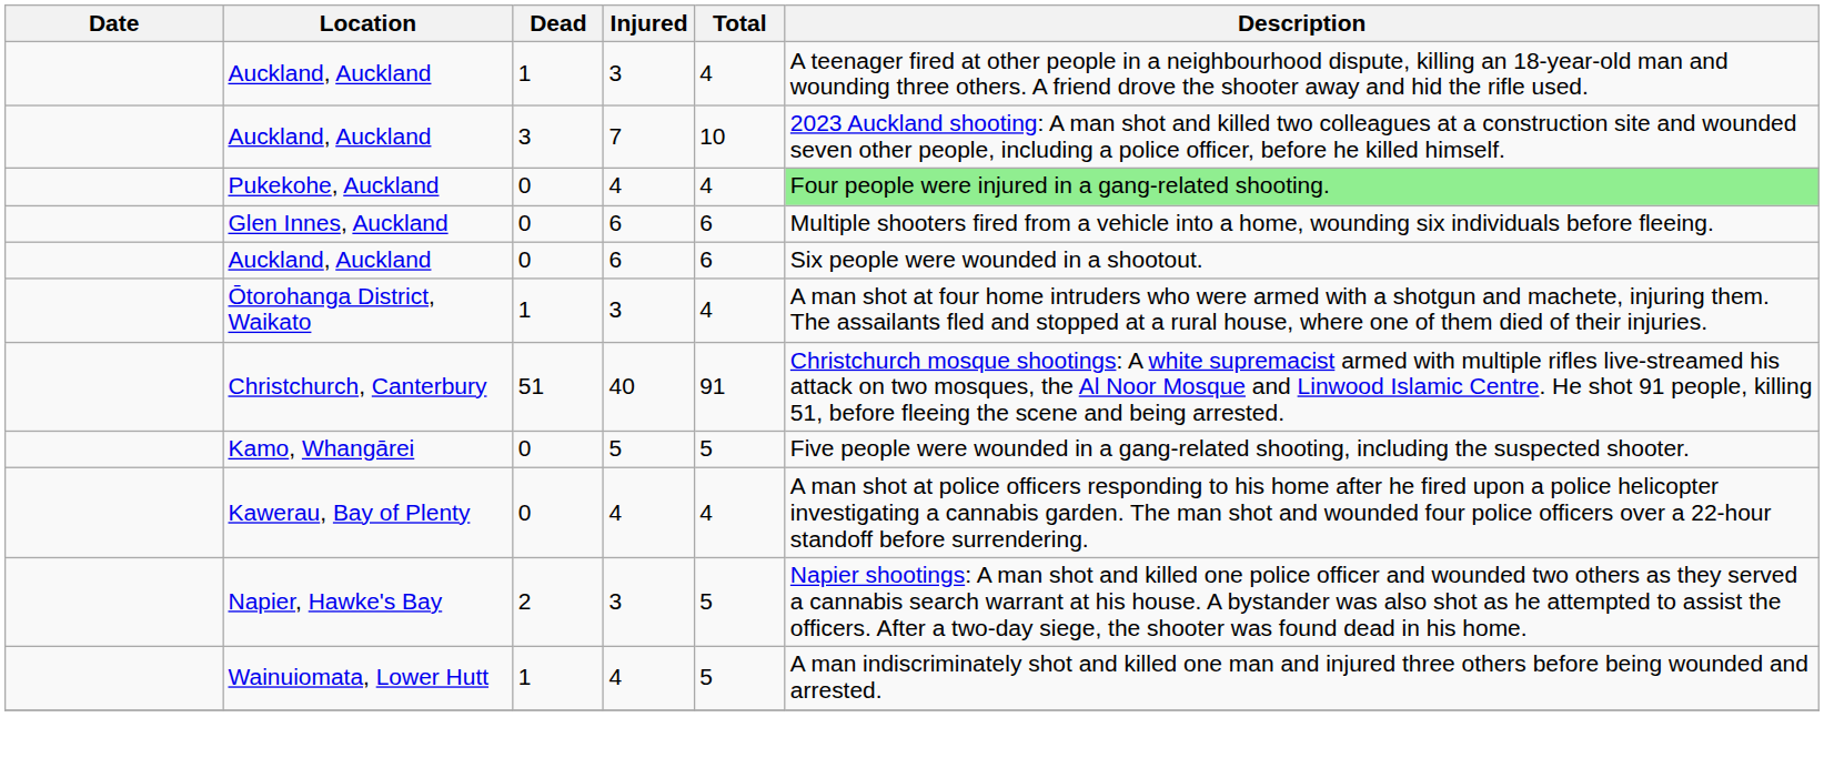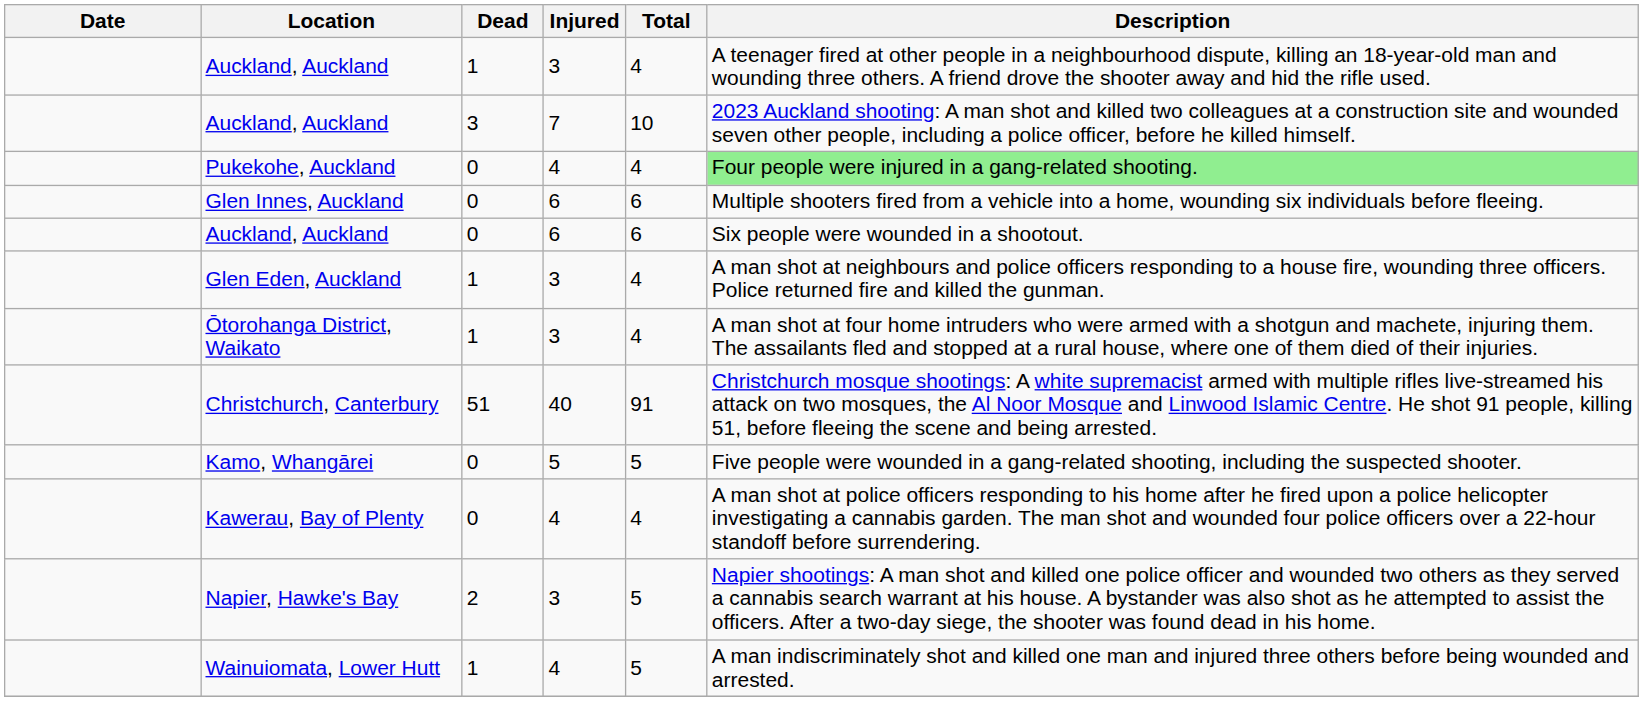 <table class="wikitable sortable mw-datatable">
 <tr>
 <th width=12%>Date</th>
 <th width=16%>Location</th>
 <th width=5%>Dead</th>
 <th width=5%>Injured</th>
 <th width=5%>Total</th>
 <th width=60%>Description</th>
 </tr>
 <tr>
 <td></td>
 <td><a href='#'>Auckland</a>, <a href='#'>Auckland</a></td>
 <td>1</td>
 <td>3</td>
 <td>4</td>
 <td>A teenager fired at other people in a neighbourhood dispute, killing an 18-year-old man and wounding three others. A friend drove the shooter away and hid the rifle used.</td>
 </tr>
 <tr>
 <td></td>
 <td><a href='#'>Auckland</a>, <a href='#'>Auckland</a></td>
 <td>3</td>
 <td>7</td>
 <td>10</td>
 <td><a href='#'>2023 Auckland shooting</a>: A man shot and killed two colleagues at a construction site and wounded seven other people, including a police officer, before he killed himself.</td>
 </tr>
 <tr>
 <td></td>
 <td><a href='#'>Pukekohe</a>, <a href='#'>Auckland</a></td>
 <td>0</td>
 <td>4</td>
 <td>4</td>
 <td style="background: lightgreen;">Four people were injured in a gang-related shooting.</td>
 </tr>
 <tr>
 <td></td>
 <td><a href='#'>Glen Innes</a>, <a href='#'>Auckland</a></td>
 <td>0</td>
 <td>6</td>
 <td>6</td>
 <td>Multiple shooters fired from a vehicle into a home, wounding six individuals before fleeing.</td>
 </tr>
 <tr>
 <td></td>
 <td><a href='#'>Auckland</a>, <a href='#'>Auckland</a></td>
 <td>0</td>
 <td>6</td>
 <td>6</td>
 <td>Six people were wounded in a shootout.</td>
+</tr>
+<tr>
+<td></td>
+<td><a href='#'>Glen Eden</a>, <a href='#'>Auckland</a></td>
+<td>1</td>
+<td>3</td>
+<td>4</td>
+<td>A man shot at neighbours and police officers responding to a house fire, wounding three officers. Police returned fire and killed the gunman.</td>
 </tr>
 <tr>
 <td></td>
 <td><a href='#'>Ōtorohanga District</a>, <a href='#'>Waikato</a></td>
 <td>1</td>
 <td>3</td>
 <td>4</td>
 <td>A man shot at four home intruders who were armed with a shotgun and machete, injuring them. The assailants fled and stopped at a rural house, where one of them died of their injuries.</td>
 </tr>
 <tr>
 <td></td>
 <td><a href='#'>Christchurch</a>, <a href='#'>Canterbury</a></td>
 <td>51</td>
 <td>40</td>
 <td>91</td>
 <td><a href='#'>Christchurch mosque shootings</a>: A <a href='#'>white supremacist</a> armed with multiple rifles live-streamed his attack on two mosques, the <a href='#'>Al Noor Mosque</a> and <a href='#'>Linwood Islamic Centre</a>. He shot 91 people, killing 51, before fleeing the scene and being arrested.</td>
 </tr>
 <tr>
 <td></td>
 <td><a href='#'>Kamo</a>, <a href='#'>Whangārei</a></td>
 <td>0</td>
 <td>5</td>
 <td>5</td>
 <td>Five people were wounded in a gang-related shooting, including the suspected shooter.</td>
 </tr>
 <tr>
 <td></td>
 <td><a href='#'>Kawerau</a>, <a href='#'>Bay of Plenty</a></td>
 <td>0</td>
 <td>4</td>
 <td>4</td>
 <td>A man shot at police officers responding to his home after he fired upon a police helicopter investigating a cannabis garden. The man shot and wounded four police officers over a 22-hour standoff before surrendering.</td>
 </tr>
 <tr>
 <td></td>
 <td><a href='#'>Napier</a>, <a href='#'>Hawke's Bay</a></td>
 <td>2</td>
 <td>3</td>
 <td>5</td>
 <td><a href='#'>Napier shootings</a>: A man shot and killed one police officer and wounded two others as they served a cannabis search warrant at his house. A bystander was also shot as he attempted to assist the officers. After a two-day siege, the shooter was found dead in his home.</td>
 </tr>
 <tr>
 <td></td>
 <td><a href='#'>Wainuiomata</a>, <a href='#'>Lower Hutt</a></td>
 <td>1</td>
 <td>4</td>
 <td>5</td>
 <td>A man indiscriminately shot and killed one man and injured three others before being wounded and arrested.</td>
 </tr>
 <tr>
 </tr>
 </table>
